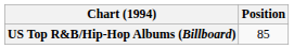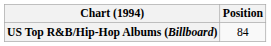 <table class="wikitable plainrowheaders" style="text-align:center">
 <tr>
 <th scope="col">Chart (1994)</th>
 <th scope="col">Position</th>
 </tr>
 <tr>
 <th scope="row">US Top R&B/Hip-Hop Albums (<em>Billboard</em>)</th>
-<td>85</td>
+<td>84</td>
 </tr>
 </table>
